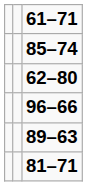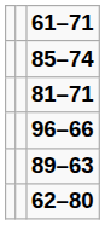 <table class="wikitable">
 <tr>
 <td></td>
 <td></td>
 <td><strong>61–71</strong></td>
 </tr>
 <tr>
 <td></td>
 <td></td>
 <td><strong>85–74</strong></td>
 </tr>
 <tr>
 <td></td>
 <td></td>
-<td><strong>62–80</strong></td>
+<td><strong>81–71</strong></td>
 </tr>
 <tr>
 <td></td>
 <td></td>
 <td><strong>96–66</strong></td>
 </tr>
 <tr>
 <td></td>
 <td></td>
 <td><strong>89–63</strong></td>
 </tr>
 <tr>
 <td></td>
 <td></td>
-<td><strong>81–71</strong></td>
+<td><strong>62–80</strong></td>
 </tr>
 </table>
